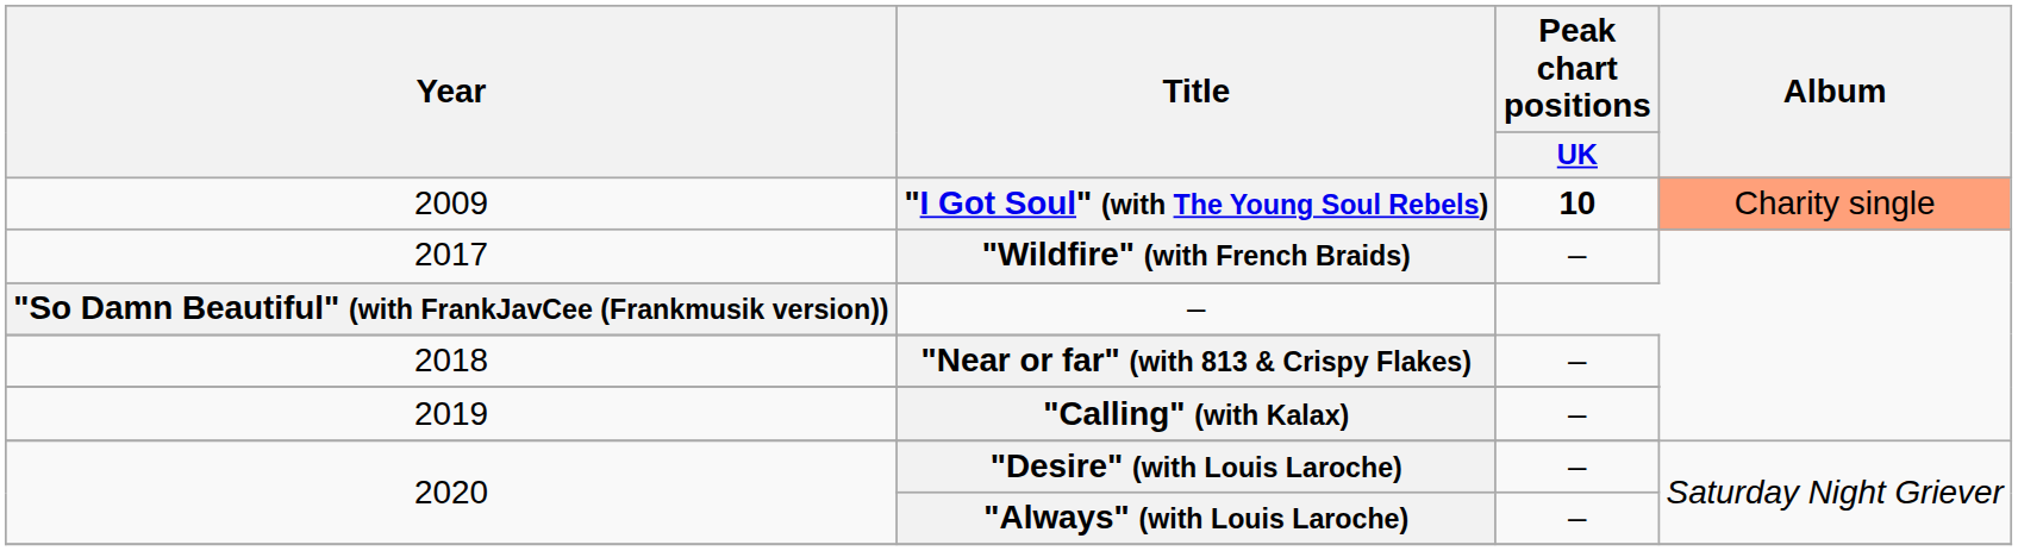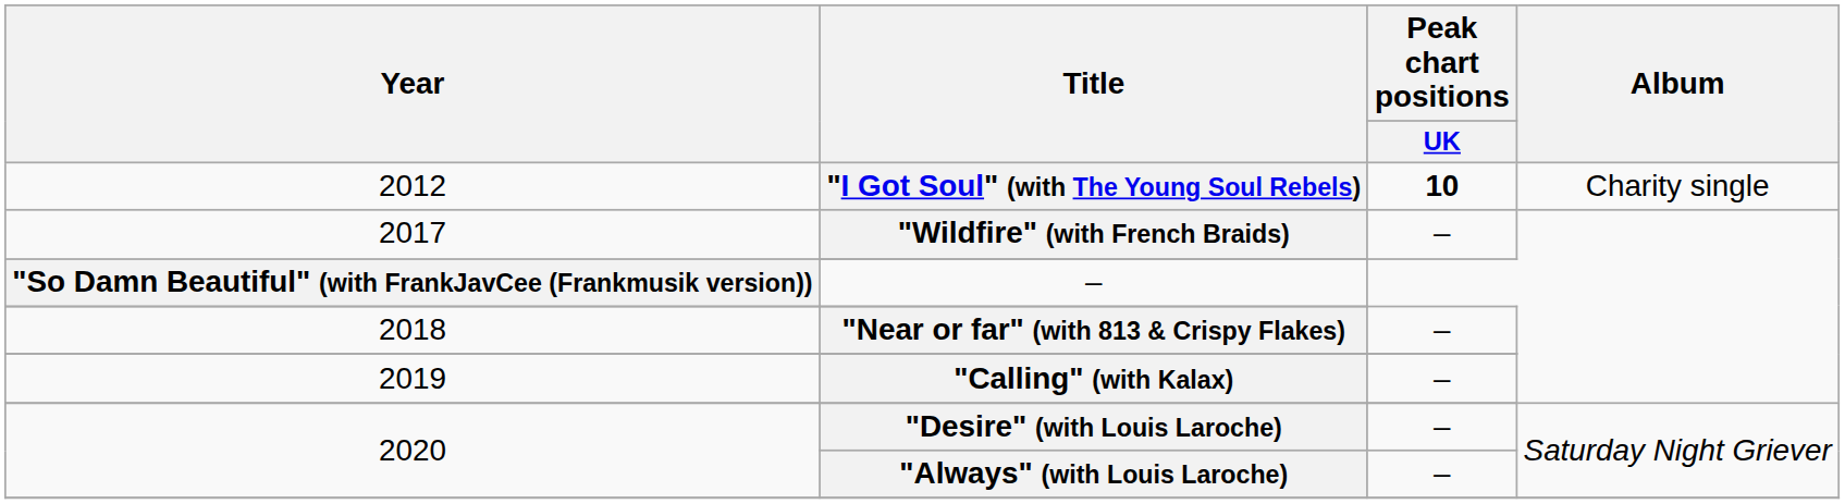 <table class="wikitable plainrowheaders" style="text-align:center;">
 <tr>
 <th scope="col" rowspan="2">Year</th>
 <th scope="col" rowspan="2">Title</th>
 <th scope="col">Peak chart positions</th>
 <th scope="col" rowspan="2">Album</th>
 </tr>
 <tr>
 <th scope="col" style="width:4em;font-size:85%;"><a href='#'>UK</a></th>
 </tr>
 <tr>
-<td>2009</td>
+<td>2012</td>
 <th scope="row">"<a href='#'>I Got Soul</a>" <small>(with <a href='#'>The Young Soul Rebels</a>)</small></th>
 <td><strong>10</strong></td>
-<td style="background: lightsalmon; text-align:center;">Charity single</td>
+<td style="text-align:center;">Charity single</td>
 </tr>
 <tr>
 <td rowspan="2">2017</td>
 <th scope="row">"Wildfire" <small>(with French Braids)</small></th>
 <td>–</td>
 </tr>
 <tr>
 </tr>
 <tr>
 <th scope="row">"So Damn Beautiful" <small>(with FrankJavCee (Frankmusik version))</small></th>
 <td>–</td>
 </tr>
 <tr>
 </tr>
 <tr>
 <td>2018</td>
 <th scope="row">"Near or far" <small>(with 813 & Crispy Flakes)</small></th>
 <td>–</td>
 </tr>
 <tr>
 </tr>
 <tr>
 <td>2019</td>
 <th scope="row">"Calling" <small>(with Kalax)</small></th>
 <td>–</td>
 </tr>
 <tr>
 </tr>
 <tr>
 <td rowspan="2">2020</td>
 <th scope="row">"Desire" <small>(with Louis Laroche)</small></th>
 <td>–</td>
 <td rowspan="2" style="text-align:center;"><em>Saturday Night Griever</em></td>
 </tr>
 <tr>
 <th scope="row">"Always" <small>(with Louis Laroche)</small></th>
 <td>–</td>
 </tr>
 <tr>
 </tr>
 </table>
